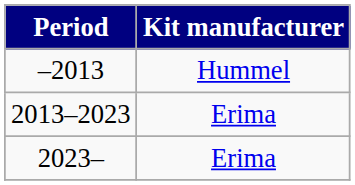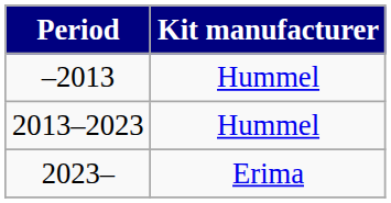 <table class="wikitable" style="font-size: 95%; text-align:center">
 <tr>
 <th scope=col style="color:white; background:#000080">Period</th>
 <th scope=col style="color:white; background:#000080">Kit manufacturer</th>
 </tr>
 <tr>
 <td>–2013</td>
 <td> <a href='#'>Hummel</a></td>
 </tr>
 <tr>
 <td>2013–2023</td>
-<td> <a href='#'>Erima</a></td>
+<td> <a href='#'>Hummel</a></td>
 </tr>
 <tr>
 <td>2023–</td>
 <td> <a href='#'>Erima</a></td>
 </tr>
 </table>
